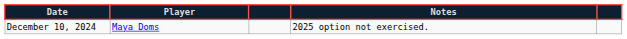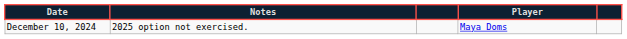 <table class="wikitable sortable" style="text-align:left;">
 <tr>
 <th style="background:#0C2032; color:#DFDEDE; border:2px solid #FF5049; width:150px;" data-sort-type="date">Date</th>
+<th style="background:#0C2032; color:#DFDEDE; border:2px solid #FF5049; width:450px;">Notes</th>
+<th style="background:#0C2032; color:#DFDEDE; border:2px solid #FF5049; width:55px;"></th>
 <th style="background:#0C2032; color:#DFDEDE; border:2px solid #FF5049; width:200px;">Player</th>
-<th style="background:#0C2032; color:#DFDEDE; border:2px solid #FF5049; width:55px;"></th>
-<th style="background:#0C2032; color:#DFDEDE; border:2px solid #FF5049; width:450px;">Notes</th>
 <th style="background:#0C2032; color:#DFDEDE; border:2px solid #FF5049; width:30px;"></th>
 </tr>
 <tr>
 <td>December 10, 2024</td>
+<td>2025 option not exercised.</td>
+<td align="center"></td>
 <td> <a href='#'>Maya Doms</a></td>
-<td align="center"></td>
-<td>2025 option not exercised.</td>
 <td></td>
 </tr>
 </table>
